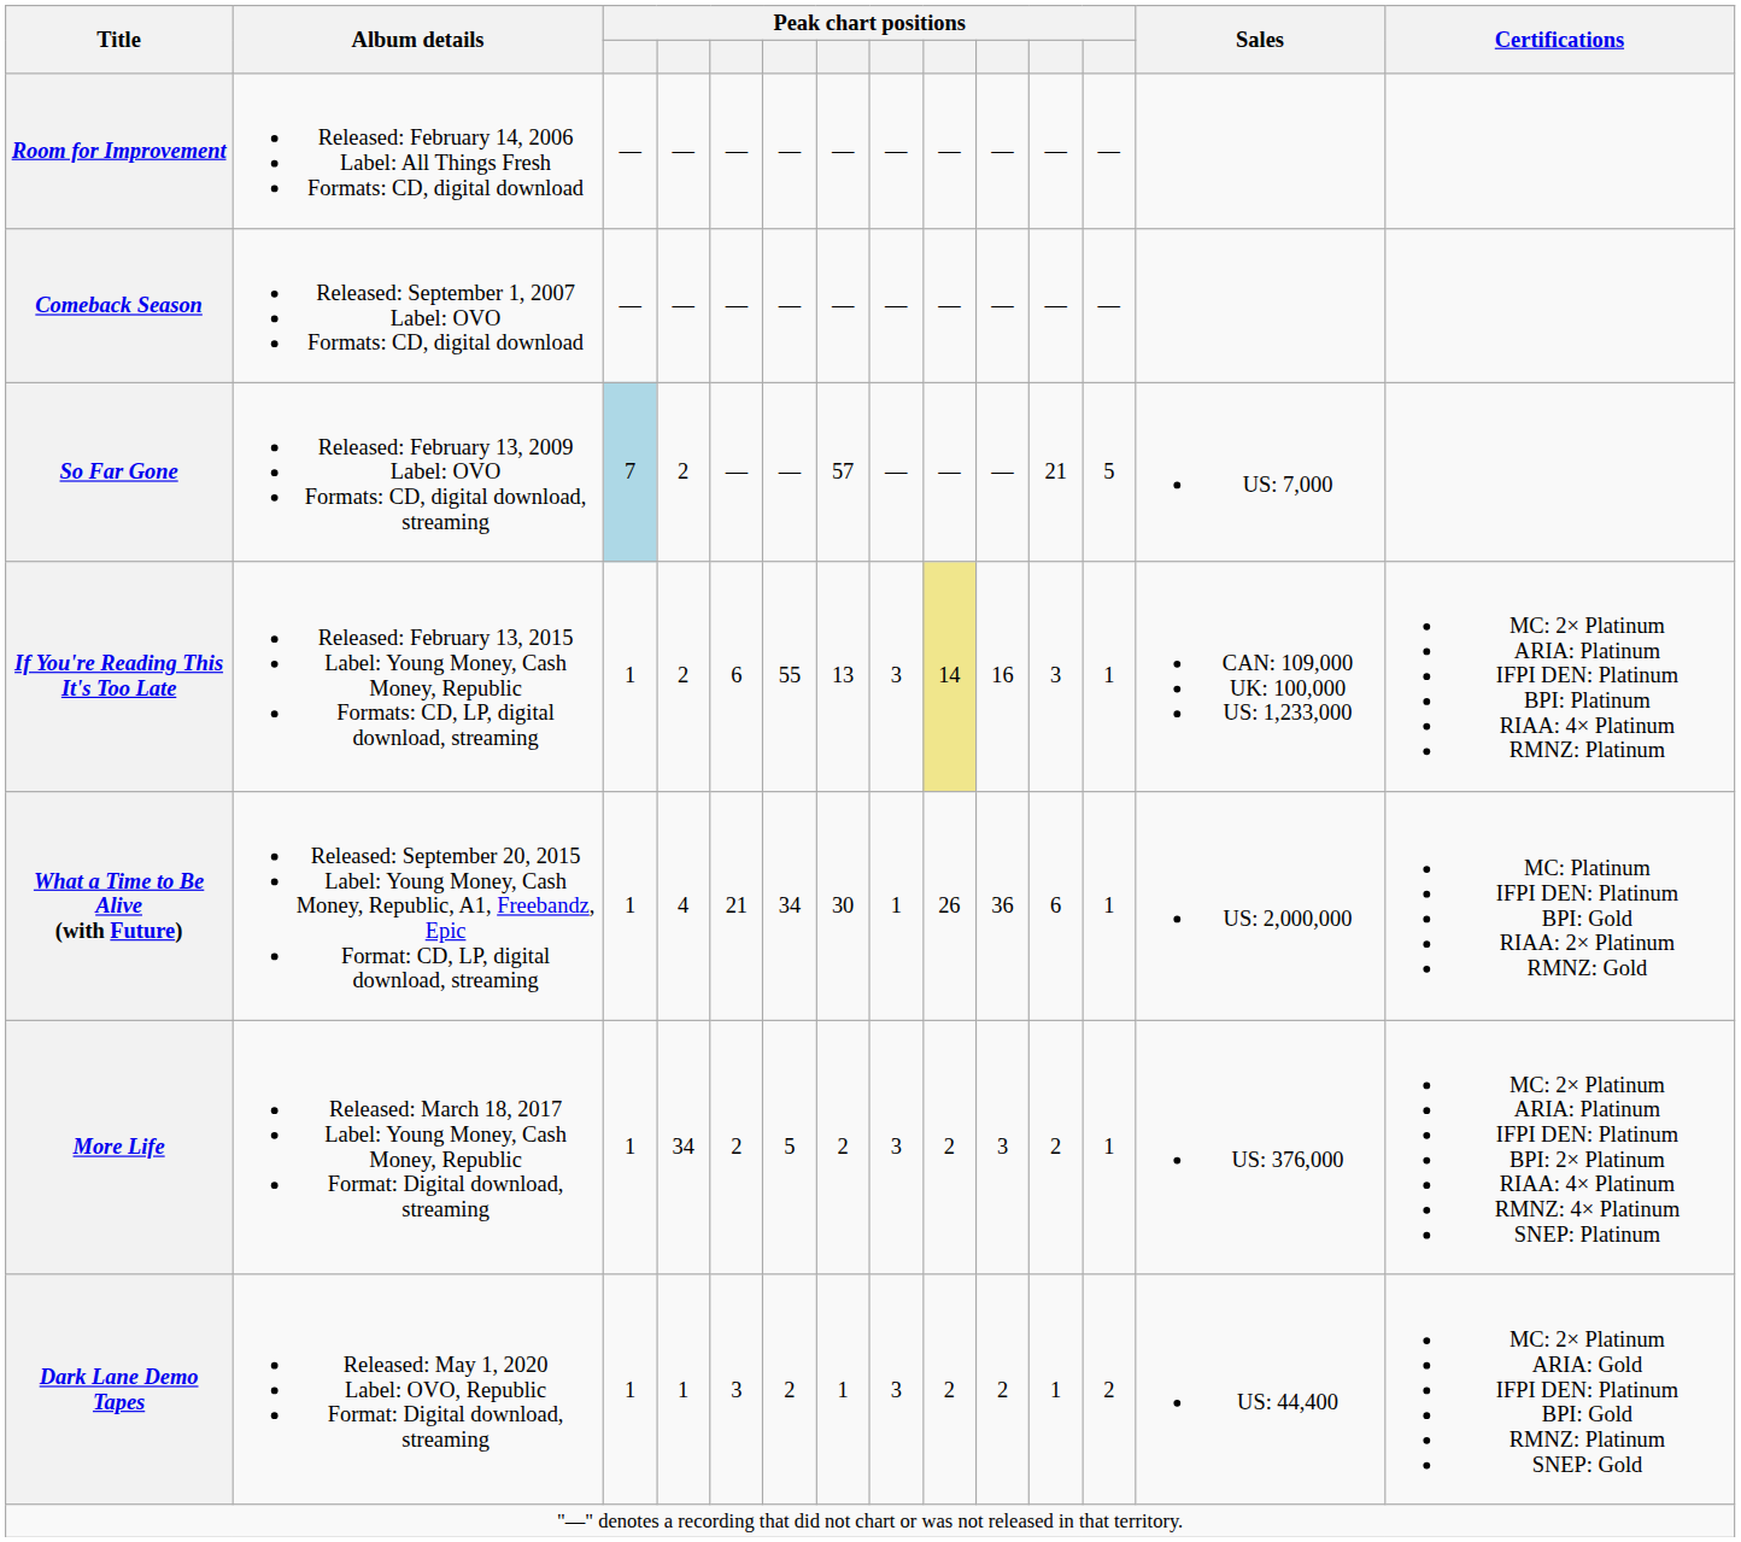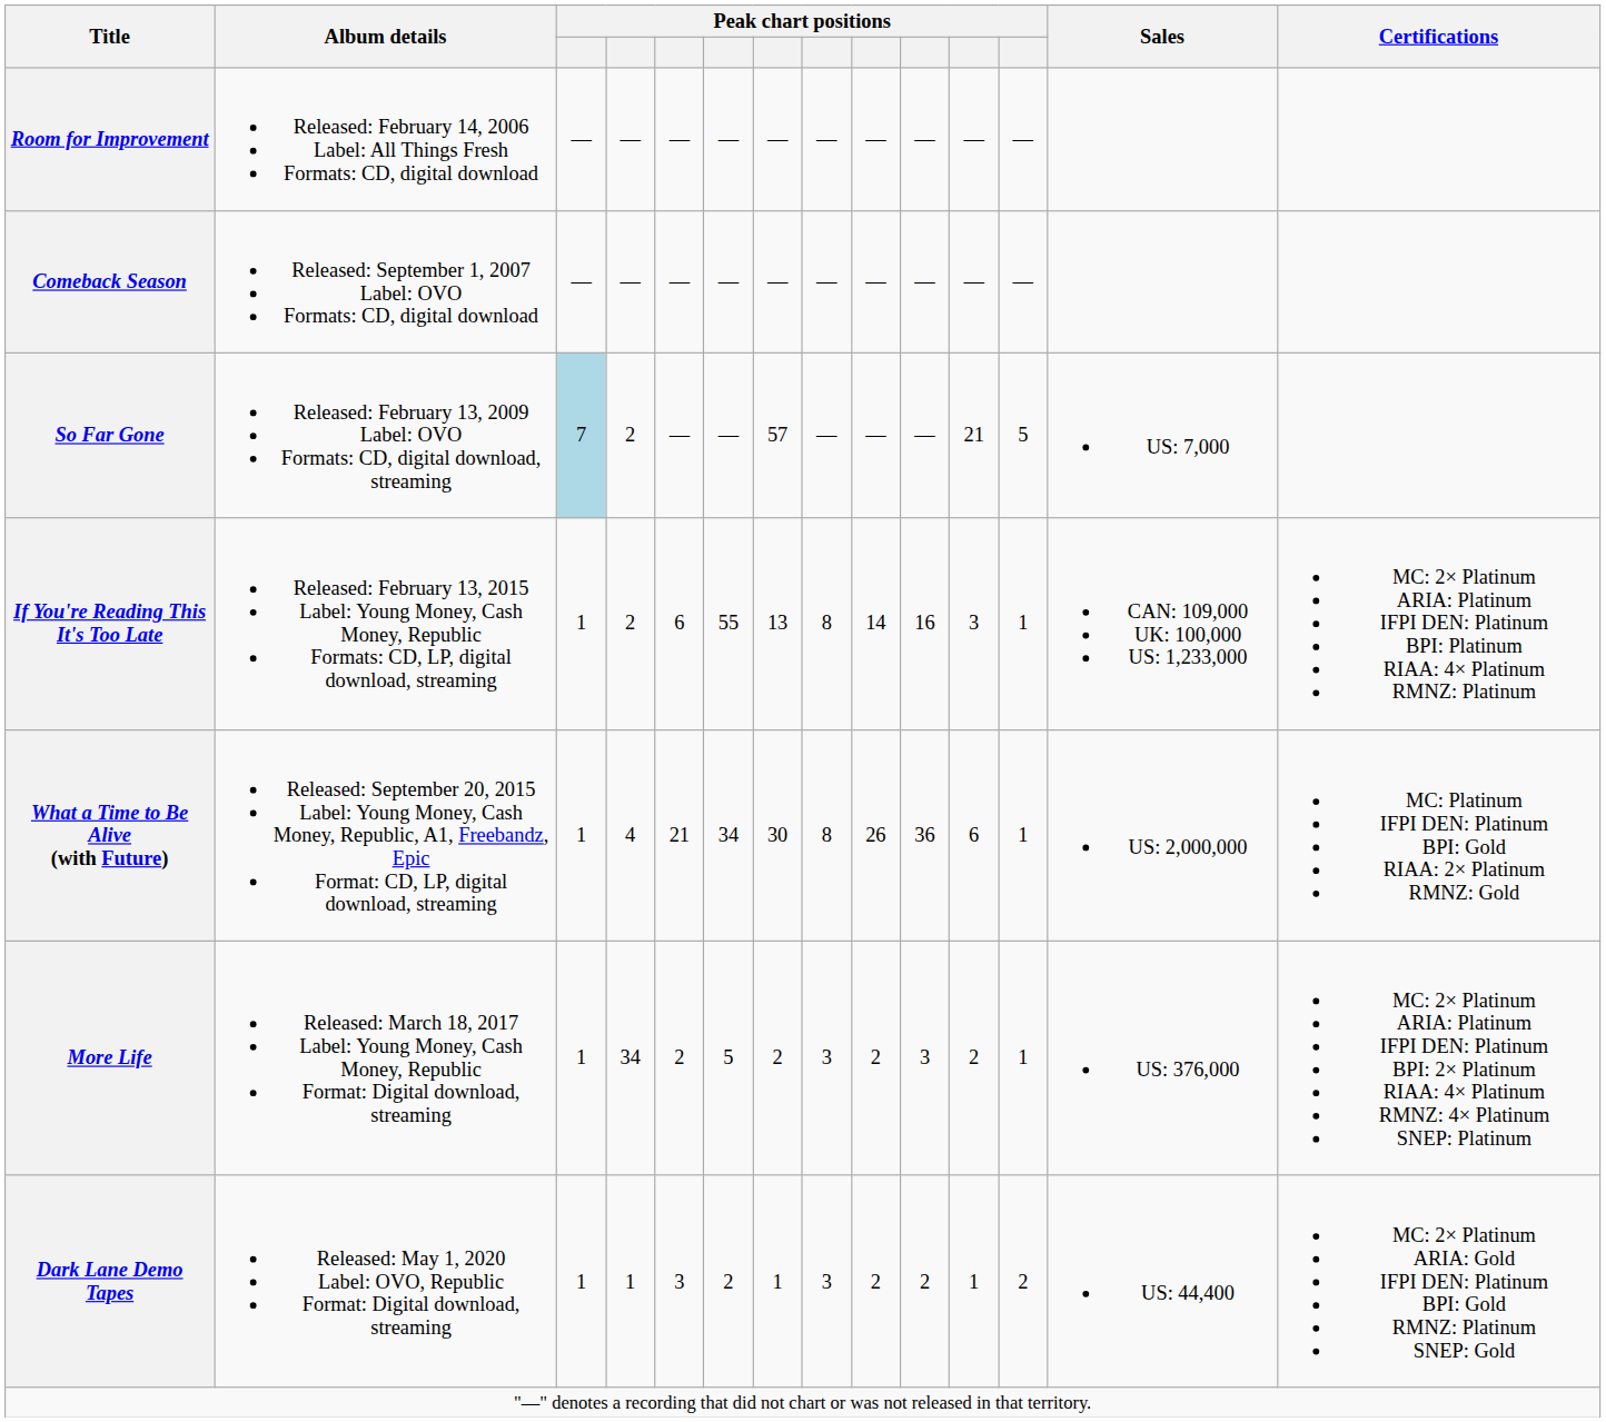 <table class="wikitable plainrowheaders" style="text-align:center;">
 <tr>
 <th scope="col" rowspan="2" style="width:11em;">Title</th>
 <th scope="col" rowspan="2" style="width:19em;">Album details</th>
 <th scope="col" colspan="10">Peak chart positions</th>
 <th scope="col" rowspan="2" style="width:12em;">Sales</th>
 <th scope="col" rowspan="2" style="width:18em;"><a href='#'>Certifications</a></th>
 </tr>
 <tr>
 <th scope="col" style="width:2.5em;font-size:90%;"><a href='#'></a><br></th>
 <th scope="col" style="width:2.5em;font-size:90%;"><a href='#'></a><br></th>
 <th scope="col" style="width:2.5em;font-size:90%;"><a href='#'></a><br></th>
 <th scope="col" style="width:2.5em;font-size:90%;"><a href='#'></a><br></th>
 <th scope="col" style="width:2.5em;font-size:90%;"><a href='#'></a><br></th>
 <th scope="col" style="width:2.5em;font-size:90%;"><a href='#'></a><br></th>
 <th scope="col" style="width:2.5em;font-size:90%;"><a href='#'></a><br></th>
 <th scope="col" style="width:2.5em;font-size:90%;"><a href='#'></a><br></th>
 <th scope="col" style="width:2.5em;font-size:90%;"><a href='#'></a><br></th>
 <th scope="col" style="width:2.5em;font-size:90%;"><a href='#'></a><br></th>
 </tr>
 <tr>
 <th scope="row"><em><a href='#'>Room for Improvement</a></em></th>
 <td><br><ul><li>Released: February 14, 2006 </li><li>Label: All Things Fresh</li><li>Formats: CD, digital download</li></ul></td>
 <td>—</td>
 <td>—</td>
 <td>—</td>
 <td>—</td>
 <td>—</td>
 <td>—</td>
 <td>—</td>
 <td>—</td>
 <td>—</td>
 <td>—</td>
 <td></td>
 <td></td>
 </tr>
 <tr>
 <th scope="row"><em><a href='#'>Comeback Season</a></em></th>
 <td><br><ul><li>Released: September 1, 2007 </li><li>Label: OVO</li><li>Formats: CD, digital download</li></ul></td>
 <td>—</td>
 <td>—</td>
 <td>—</td>
 <td>—</td>
 <td>—</td>
 <td>—</td>
 <td>—</td>
 <td>—</td>
 <td>—</td>
 <td>—</td>
 <td></td>
 <td></td>
 </tr>
 <tr>
 <th scope="row"><em><a href='#'>So Far Gone</a></em></th>
 <td><br><ul><li>Released: February 13, 2009</li><li>Label: OVO</li><li>Formats: CD, digital download, streaming</li></ul></td>
 <td style="background: lightblue;">7</td>
 <td>2</td>
 <td>—</td>
 <td>—</td>
 <td>57</td>
 <td>—</td>
 <td>—</td>
 <td>—</td>
 <td>21</td>
 <td>5</td>
 <td><br><ul><li>US: 7,000</li></ul></td>
 <td></td>
 </tr>
 <tr>
 <th scope="row"><em><a href='#'>If You're Reading This It's Too Late</a></em></th>
 <td><br><ul><li>Released: February 13, 2015</li><li>Label: Young Money, Cash Money, Republic</li><li>Formats: CD, LP, digital download, streaming</li></ul></td>
 <td>1</td>
 <td>2</td>
 <td>6</td>
 <td>55</td>
 <td>13</td>
-<td>3</td>
-<td style="background: khaki;">14</td>
+<td>8</td>
+<td>14</td>
 <td>16</td>
 <td>3</td>
 <td>1</td>
 <td><br><ul><li>CAN: 109,000</li><li>UK: 100,000</li><li>US: 1,233,000</li></ul></td>
 <td><br><ul><li>MC: 2× Platinum</li><li>ARIA: Platinum</li><li>IFPI DEN: Platinum</li><li>BPI: Platinum</li><li>RIAA: 4× Platinum</li><li>RMNZ: Platinum</li></ul></td>
 </tr>
 <tr>
 <th scope="row"><em><a href='#'>What a Time to Be Alive</a></em><br><span>(with <a href='#'>Future</a>)</span></th>
 <td><br><ul><li>Released: September 20, 2015</li><li>Label: Young Money, Cash Money, Republic, A1, <a href='#'>Freebandz</a>, <a href='#'>Epic</a></li><li>Format: CD, LP, digital download, streaming</li></ul></td>
 <td>1</td>
 <td>4</td>
 <td>21</td>
 <td>34</td>
 <td>30</td>
-<td>1</td>
+<td>8</td>
 <td>26</td>
 <td>36</td>
 <td>6</td>
 <td>1</td>
 <td><br><ul><li>US: 2,000,000</li></ul></td>
 <td><br><ul><li>MC: Platinum</li><li>IFPI DEN: Platinum</li><li>BPI: Gold</li><li>RIAA: 2× Platinum</li><li>RMNZ: Gold</li></ul></td>
 </tr>
 <tr>
 <th scope="row"><em><a href='#'>More Life</a></em></th>
 <td><br><ul><li>Released: March 18, 2017</li><li>Label: Young Money, Cash Money, Republic</li><li>Format: Digital download, streaming</li></ul></td>
 <td>1</td>
 <td>34</td>
 <td>2</td>
 <td>5</td>
 <td>2</td>
 <td>3</td>
 <td>2</td>
 <td>3</td>
 <td>2</td>
 <td>1</td>
 <td><br><ul><li>US: 376,000</li></ul></td>
 <td><br><ul><li>MC: 2× Platinum</li><li>ARIA: Platinum</li><li>IFPI DEN: Platinum</li><li>BPI: 2× Platinum</li><li>RIAA: 4× Platinum</li><li>RMNZ: 4× Platinum</li><li>SNEP: Platinum</li></ul></td>
 </tr>
 <tr>
 <th scope="row"><em><a href='#'>Dark Lane Demo Tapes</a></em></th>
 <td><br><ul><li>Released: May 1, 2020</li><li>Label: OVO, Republic</li><li>Format: Digital download, streaming</li></ul></td>
 <td>1</td>
 <td>1</td>
 <td>3</td>
 <td>2</td>
 <td>1</td>
 <td>3</td>
 <td>2</td>
 <td>2</td>
 <td>1</td>
 <td>2</td>
 <td><br><ul><li>US: 44,400</li></ul></td>
 <td><br><ul><li>MC: 2× Platinum</li><li>ARIA: Gold</li><li>IFPI DEN: Platinum</li><li>BPI: Gold</li><li>RMNZ: Platinum</li><li>SNEP: Gold</li></ul></td>
 </tr>
 <tr>
 <td colspan="14" style="font-size:90%">"—" denotes a recording that did not chart or was not released in that territory.</td>
 </tr>
 </table>
